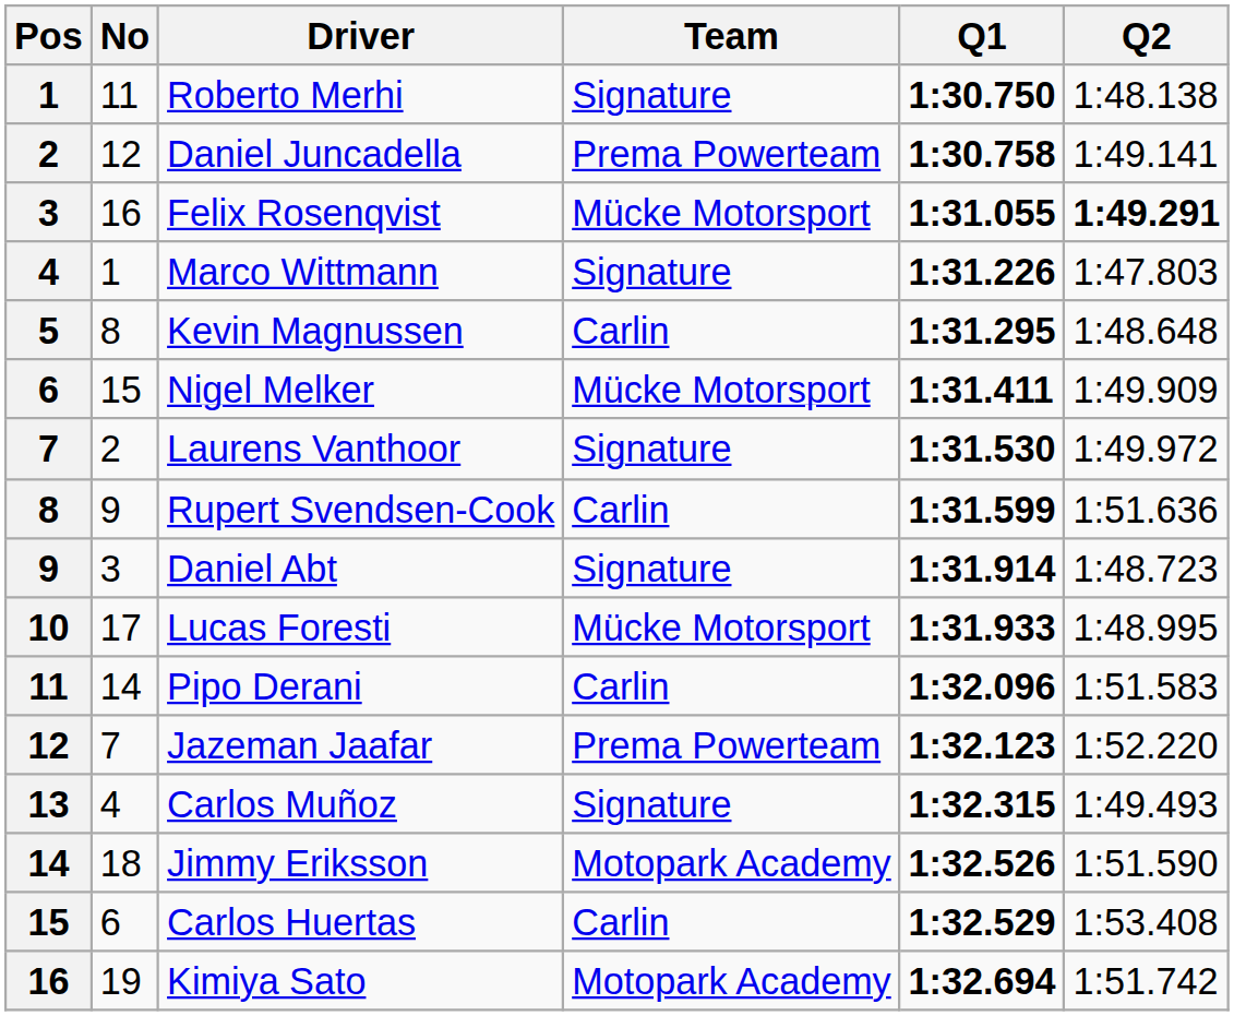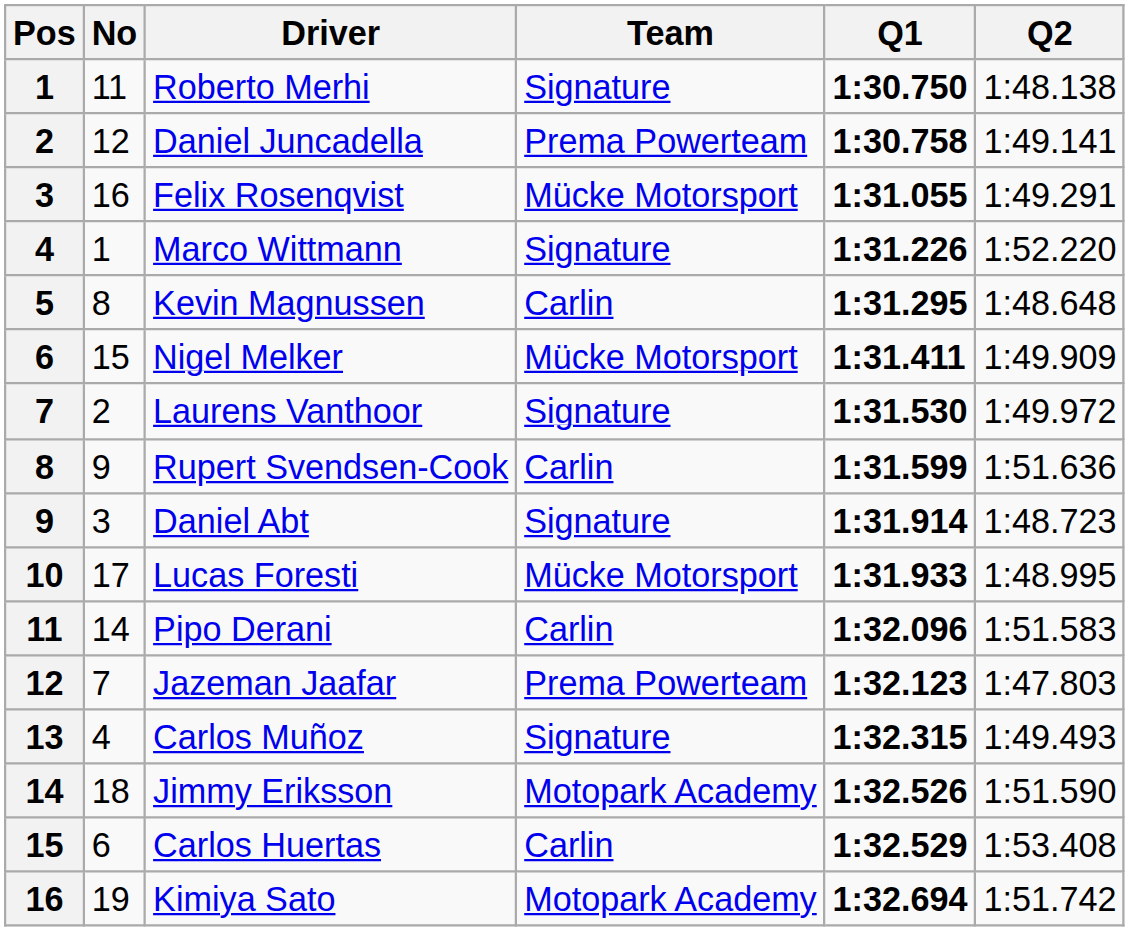 <table class="wikitable sortable" style="font-size: 95%;">
 <tr>
 <th>Pos</th>
 <th>No</th>
 <th>Driver</th>
 <th>Team</th>
 <th>Q1</th>
 <th>Q2</th>
 </tr>
 <tr>
 <th>1</th>
 <td>11</td>
 <td> <a href='#'>Roberto Merhi</a></td>
 <td><a href='#'>Signature</a></td>
 <td><strong>1:30.750</strong></td>
 <td>1:48.138</td>
 </tr>
 <tr>
 <th>2</th>
 <td>12</td>
 <td> <a href='#'>Daniel Juncadella</a></td>
 <td><a href='#'>Prema Powerteam</a></td>
 <td><strong>1:30.758</strong></td>
 <td>1:49.141</td>
 </tr>
 <tr>
 <th>3</th>
 <td>16</td>
 <td> <a href='#'>Felix Rosenqvist</a></td>
 <td><a href='#'>Mücke Motorsport</a></td>
 <td><strong>1:31.055</strong></td>
-<td><strong>1:49.291</strong></td>
+<td>1:49.291</td>
 </tr>
 <tr>
 <th>4</th>
 <td>1</td>
 <td> <a href='#'>Marco Wittmann</a></td>
 <td><a href='#'>Signature</a></td>
 <td><strong>1:31.226</strong></td>
-<td>1:47.803</td>
+<td>1:52.220</td>
 </tr>
 <tr>
 <th>5</th>
 <td>8</td>
 <td> <a href='#'>Kevin Magnussen</a></td>
 <td><a href='#'>Carlin</a></td>
 <td><strong>1:31.295</strong></td>
 <td>1:48.648</td>
 </tr>
 <tr>
 <th>6</th>
 <td>15</td>
 <td> <a href='#'>Nigel Melker</a></td>
 <td><a href='#'>Mücke Motorsport</a></td>
 <td><strong>1:31.411</strong></td>
 <td>1:49.909</td>
 </tr>
 <tr>
 <th>7</th>
 <td>2</td>
 <td> <a href='#'>Laurens Vanthoor</a></td>
 <td><a href='#'>Signature</a></td>
 <td><strong>1:31.530</strong></td>
 <td>1:49.972</td>
 </tr>
 <tr>
 <th>8</th>
 <td>9</td>
 <td> <a href='#'>Rupert Svendsen-Cook</a></td>
 <td><a href='#'>Carlin</a></td>
 <td><strong>1:31.599</strong></td>
 <td>1:51.636</td>
 </tr>
 <tr>
 <th>9</th>
 <td>3</td>
 <td> <a href='#'>Daniel Abt</a></td>
 <td><a href='#'>Signature</a></td>
 <td><strong>1:31.914</strong></td>
 <td>1:48.723</td>
 </tr>
 <tr>
 <th>10</th>
 <td>17</td>
 <td> <a href='#'>Lucas Foresti</a></td>
 <td><a href='#'>Mücke Motorsport</a></td>
 <td><strong>1:31.933</strong></td>
 <td>1:48.995</td>
 </tr>
 <tr>
 <th>11</th>
 <td>14</td>
 <td> <a href='#'>Pipo Derani</a></td>
 <td><a href='#'>Carlin</a></td>
 <td><strong>1:32.096</strong></td>
 <td>1:51.583</td>
 </tr>
 <tr>
 <th>12</th>
 <td>7</td>
 <td> <a href='#'>Jazeman Jaafar</a></td>
 <td><a href='#'>Prema Powerteam</a></td>
 <td><strong>1:32.123</strong></td>
-<td>1:52.220</td>
+<td>1:47.803</td>
 </tr>
 <tr>
 <th>13</th>
 <td>4</td>
 <td> <a href='#'>Carlos Muñoz</a></td>
 <td><a href='#'>Signature</a></td>
 <td><strong>1:32.315</strong></td>
 <td>1:49.493</td>
 </tr>
 <tr>
 <th>14</th>
 <td>18</td>
 <td> <a href='#'>Jimmy Eriksson</a></td>
 <td><a href='#'>Motopark Academy</a></td>
 <td><strong>1:32.526</strong></td>
 <td>1:51.590</td>
 </tr>
 <tr>
 <th>15</th>
 <td>6</td>
 <td> <a href='#'>Carlos Huertas</a></td>
 <td><a href='#'>Carlin</a></td>
 <td><strong>1:32.529</strong></td>
 <td>1:53.408</td>
 </tr>
 <tr>
 <th>16</th>
 <td>19</td>
 <td> <a href='#'>Kimiya Sato</a></td>
 <td><a href='#'>Motopark Academy</a></td>
 <td><strong>1:32.694</strong></td>
 <td>1:51.742</td>
 </tr>
 </table>
